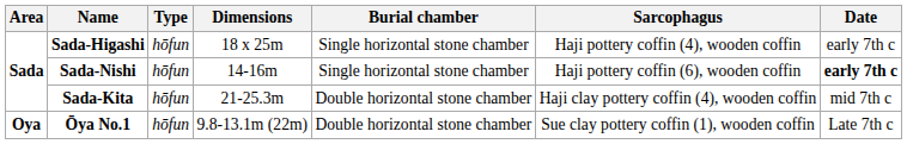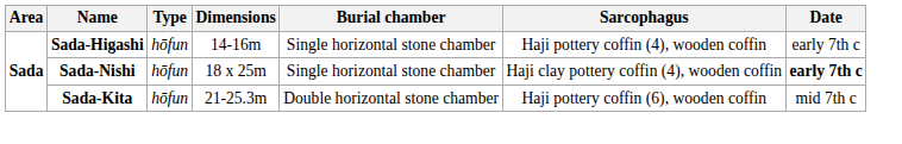 <table class="wikitable" style="text-align:center;background:#ffffff;white-space:nowrap;font-size:85%">
 <tr>
 <th>Area</th>
 <th>Name</th>
 <th>Type</th>
 <th>Dimensions</th>
 <th>Burial chamber</th>
 <th>Sarcophagus</th>
 <th>Date</th>
 </tr>
 <tr>
 <td rowspan=3><strong>Sada</strong></td>
 <td><strong>Sada-Higashi</strong></td>
 <td><em>hōfun</em></td>
-<td>18 x 25m</td>
+<td>14-16m</td>
 <td>Single horizontal stone chamber</td>
 <td>Haji pottery coffin (4), wooden coffin</td>
 <td>early 7th c</td>
 </tr>
 <tr>
 <td><strong>Sada-Nishi</strong></td>
 <td><em>hōfun</em></td>
-<td>14-16m</td>
+<td>18 x 25m</td>
 <td>Single horizontal stone chamber</td>
-<td>Haji pottery coffin (6), wooden coffin</td>
+<td>Haji clay pottery coffin (4), wooden coffin</td>
 <td><strong>early 7th c</strong></td>
 </tr>
 <tr>
 <td><strong>Sada-Kita</strong></td>
 <td><em>hōfun</em></td>
 <td>21-25.3m</td>
 <td>Double horizontal stone chamber</td>
-<td>Haji clay pottery coffin (4), wooden coffin</td>
+<td>Haji pottery coffin (6), wooden coffin</td>
 <td>mid 7th c</td>
 </tr>
-<tr>
-<td><strong>Oya</strong></td>
-<td><strong>Ōya No.1 </strong></td>
-<td><em>hōfun</em></td>
-<td>9.8-13.1m (22m)</td>
-<td>Double horizontal stone chamber</td>
-<td>Sue clay pottery coffin (1), wooden coffin</td>
-<td>Late 7th c</td>
-</tr>
 </table>
